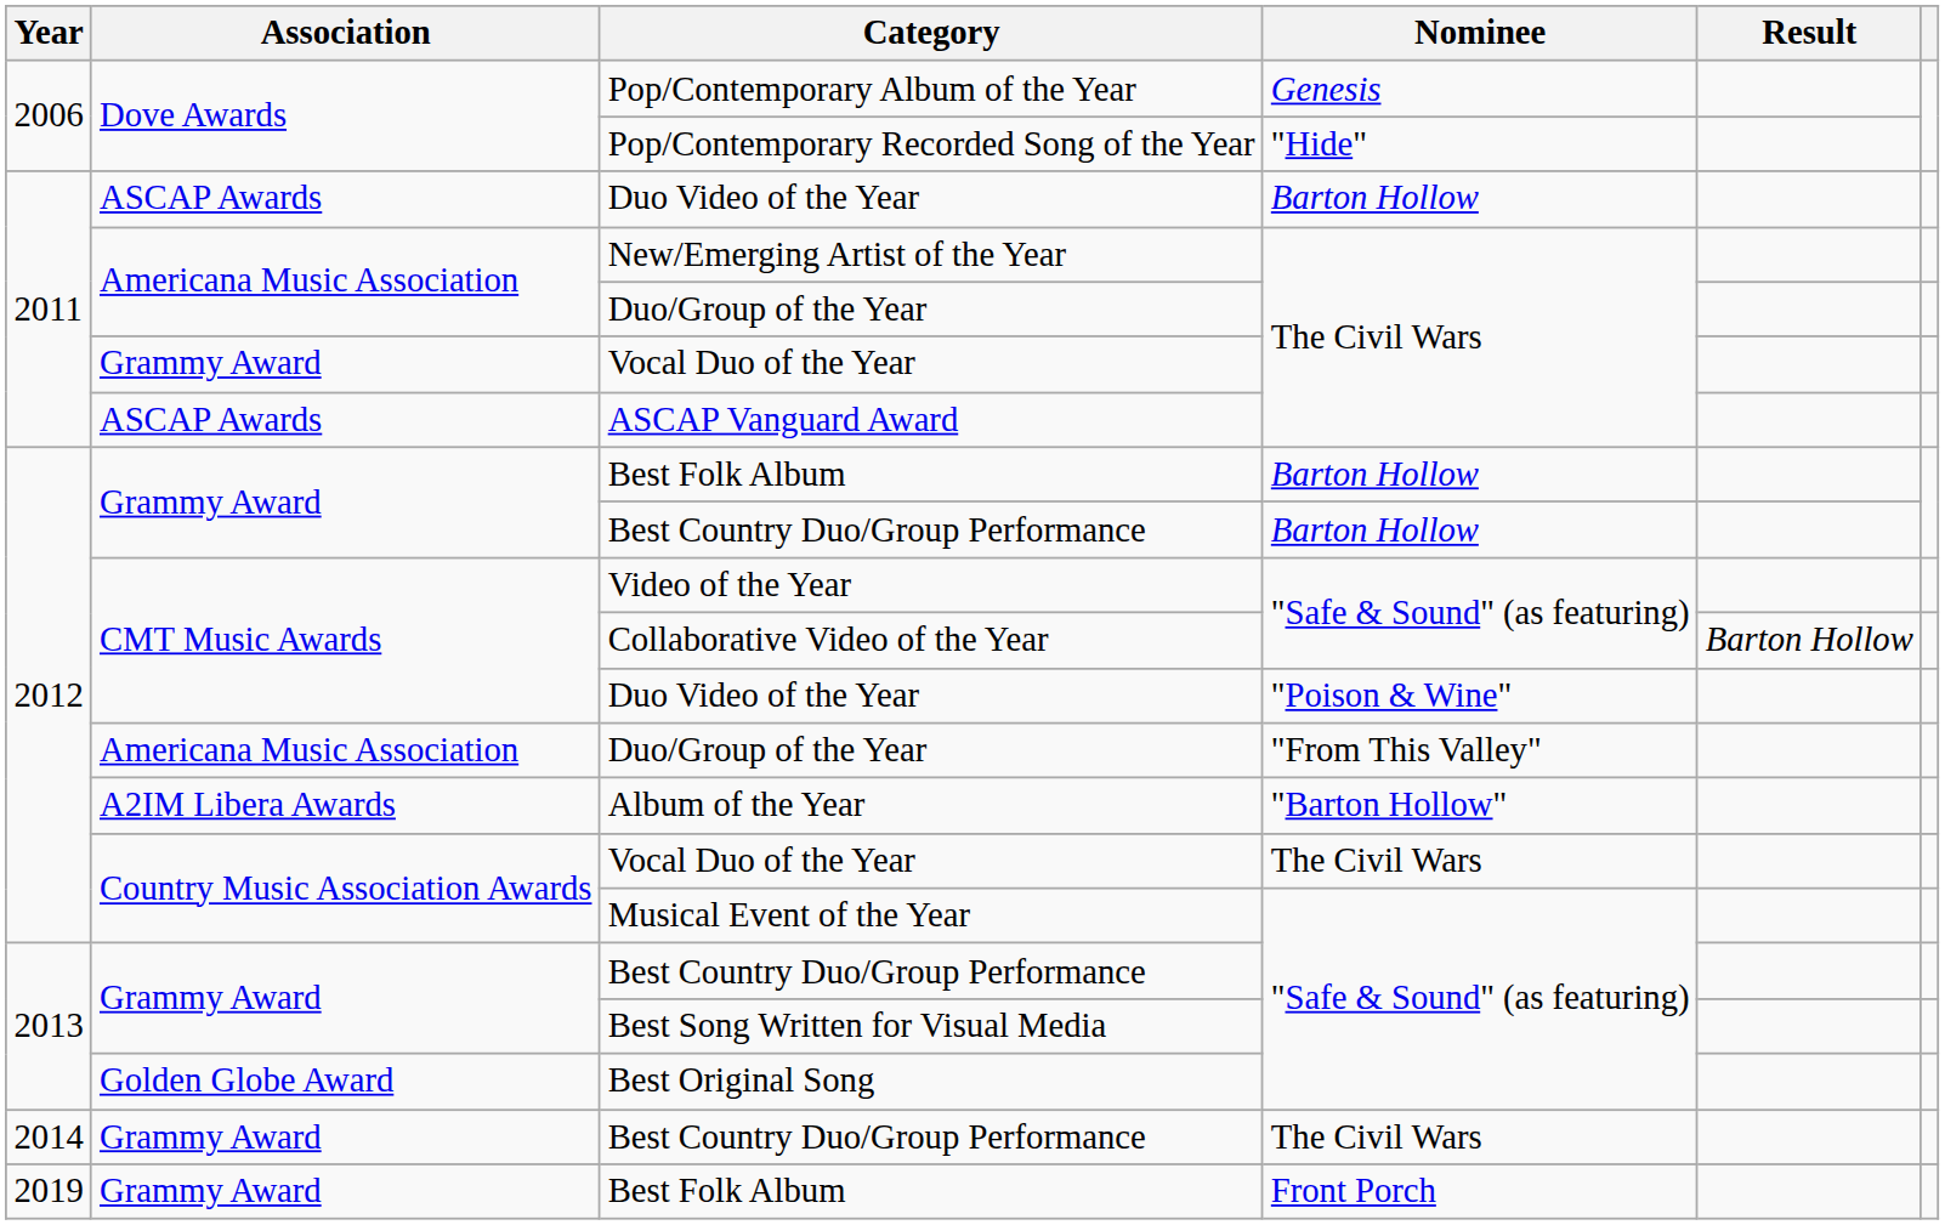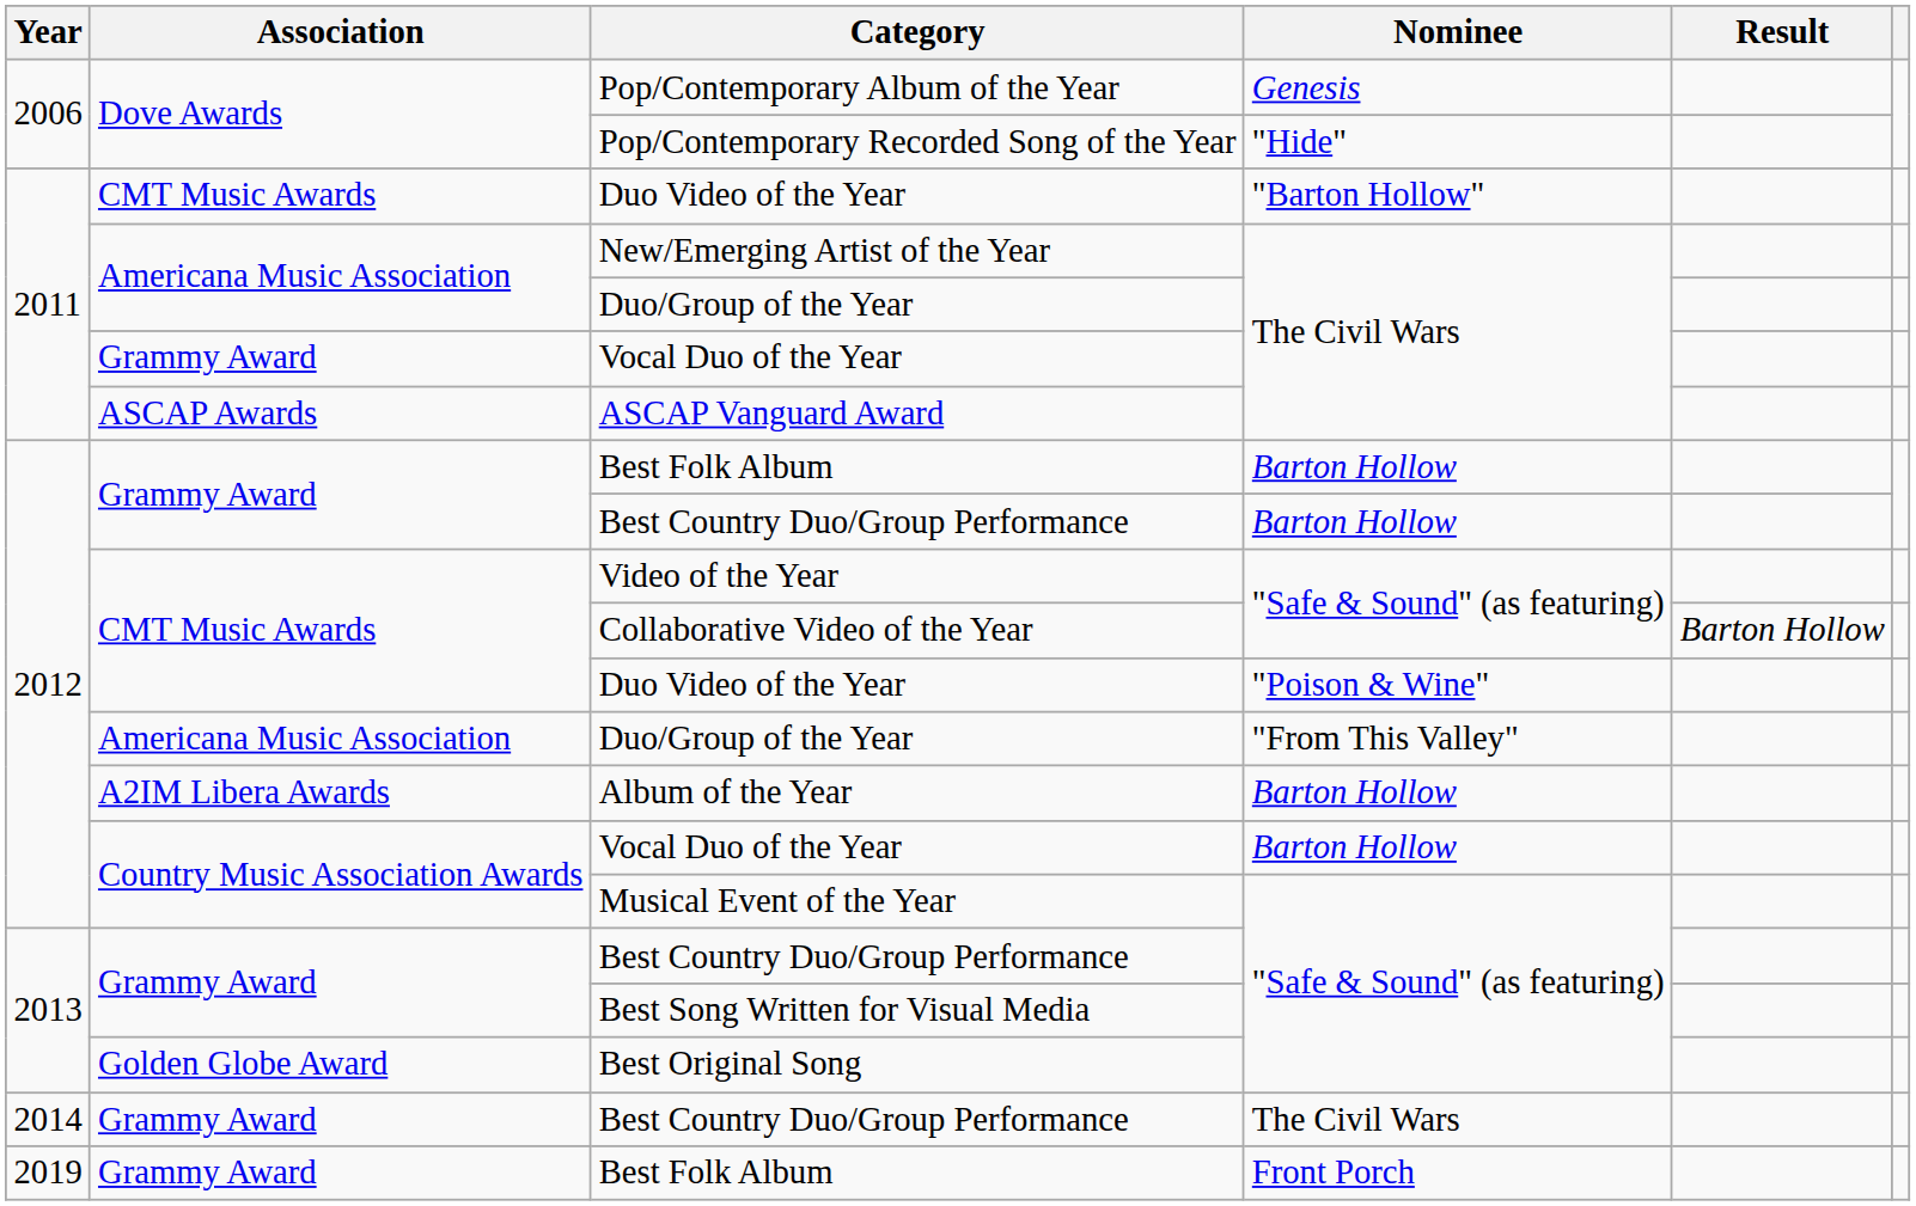 <table class="wikitable sortable">
 <tr>
 <th>Year</th>
 <th>Association</th>
 <th>Category</th>
 <th>Nominee</th>
 <th>Result</th>
 <th></th>
 </tr>
 <tr>
 <td rowspan=2>2006</td>
 <td rowspan=2><a href='#'>Dove Awards</a></td>
 <td>Pop/Contemporary Album of the Year</td>
 <td><em><a href='#'>Genesis</a></em></td>
 <td></td>
 <td rowspan=2></td>
 </tr>
 <tr>
 <td>Pop/Contemporary Recorded Song of the Year</td>
 <td>"<a href='#'>Hide</a>"</td>
 <td></td>
 </tr>
 <tr>
 <td rowspan="5">2011</td>
-<td><a href='#'>ASCAP Awards</a></td>
+<td><a href='#'>CMT Music Awards</a></td>
 <td>Duo Video of the Year</td>
-<td><em><a href='#'>Barton Hollow</a></em></td>
+<td>"<a href='#'>Barton Hollow</a>"</td>
 <td></td>
 <td></td>
 </tr>
 <tr>
 <td rowspan="2"><a href='#'>Americana Music Association</a></td>
 <td>New/Emerging Artist of the Year</td>
 <td rowspan="4">The Civil Wars</td>
 <td></td>
 <td></td>
 </tr>
 <tr>
 <td>Duo/Group of the Year</td>
 <td></td>
 <td></td>
 </tr>
 <tr>
 <td><a href='#'>Grammy Award</a></td>
 <td>Vocal Duo of the Year</td>
 <td></td>
 <td></td>
 </tr>
 <tr>
 <td><a href='#'>ASCAP Awards</a></td>
 <td><a href='#'>ASCAP Vanguard Award</a></td>
 <td></td>
 <td></td>
 </tr>
 <tr>
 <td rowspan="9">2012</td>
 <td rowspan="2"><a href='#'>Grammy Award</a></td>
 <td>Best Folk Album</td>
 <td><em><a href='#'>Barton Hollow</a></em></td>
 <td></td>
 <td rowspan=2></td>
 </tr>
 <tr>
 <td>Best Country Duo/Group Performance</td>
 <td><em><a href='#'>Barton Hollow</a></em></td>
 <td></td>
 </tr>
 <tr>
 <td rowspan="3"><a href='#'>CMT Music Awards</a></td>
 <td>Video of the Year</td>
 <td rowspan="2">"<a href='#'>Safe & Sound</a>" (as featuring)</td>
 <td></td>
 <td></td>
 </tr>
 <tr>
 <td>Collaborative Video of the Year</td>
 <td><em>Barton Hollow</em> </td>
 <td></td>
 </tr>
 <tr>
 <td>Duo Video of the Year</td>
 <td>"<a href='#'>Poison & Wine</a>"</td>
 <td></td>
 <td></td>
 </tr>
 <tr>
 <td><a href='#'>Americana Music Association</a></td>
 <td>Duo/Group of the Year</td>
 <td>"From This Valley"</td>
 <td></td>
 <td></td>
 </tr>
 <tr>
 <td><a href='#'>A2IM Libera Awards</a></td>
 <td>Album of the Year</td>
-<td>"<a href='#'>Barton Hollow</a>"</td>
+<td><em><a href='#'>Barton Hollow</a></em></td>
 <td></td>
 <td></td>
 </tr>
 <tr>
 <td rowspan="2"><a href='#'>Country Music Association Awards</a></td>
 <td>Vocal Duo of the Year</td>
-<td>The Civil Wars</td>
+<td><em><a href='#'>Barton Hollow</a></em></td>
 <td></td>
 <td></td>
 </tr>
 <tr>
 <td>Musical Event of the Year</td>
 <td rowspan="4">"<a href='#'>Safe & Sound</a>" (as featuring)</td>
 <td></td>
 <td></td>
 </tr>
 <tr>
 <td rowspan="3">2013</td>
 <td rowspan="2"><a href='#'>Grammy Award</a></td>
 <td>Best Country Duo/Group Performance</td>
 <td></td>
 <td></td>
 </tr>
 <tr>
 <td>Best Song Written for Visual Media</td>
 <td></td>
 <td></td>
 </tr>
 <tr>
 <td><a href='#'>Golden Globe Award</a></td>
 <td>Best Original Song</td>
 <td></td>
 <td></td>
 </tr>
 <tr>
 <td>2014</td>
 <td><a href='#'>Grammy Award</a></td>
 <td>Best Country Duo/Group Performance</td>
 <td>The Civil Wars</td>
 <td></td>
 <td></td>
 </tr>
 <tr>
 <td>2019</td>
 <td><a href='#'>Grammy Award</a></td>
 <td>Best Folk Album</td>
 <td><a href='#'>Front Porch</a></td>
 <td></td>
 <td></td>
 </tr>
 </table>
